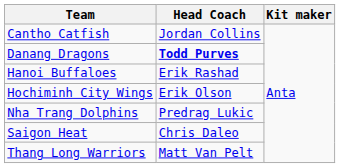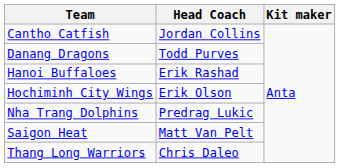 <table class="wikitable sortable">
 <tr>
 <th>Team</th>
 <th>Head Coach</th>
 <th>Kit maker</th>
 </tr>
 <tr>
 <td><a href='#'>Cantho Catfish</a></td>
 <td> <a href='#'>Jordan Collins</a></td>
 <td rowspan=7><a href='#'>Anta</a></td>
 </tr>
 <tr>
 <td><a href='#'>Danang Dragons</a></td>
-<td><strong> <a href='#'>Todd Purves</a></strong></td>
+<td> <a href='#'>Todd Purves</a></td>
 </tr>
 <tr>
 <td><a href='#'>Hanoi Buffaloes</a></td>
 <td> <a href='#'>Erik Rashad</a></td>
 </tr>
 <tr>
 <td><a href='#'>Hochiminh City Wings</a></td>
 <td> <a href='#'>Erik Olson</a></td>
 </tr>
 <tr>
 <td><a href='#'>Nha Trang Dolphins</a></td>
 <td> <a href='#'>Predrag Lukic</a></td>
 </tr>
 <tr>
 <td><a href='#'>Saigon Heat</a></td>
-<td> <a href='#'>Chris Daleo</a></td>
+<td> <a href='#'>Matt Van Pelt</a></td>
 </tr>
 <tr>
 <td><a href='#'>Thang Long Warriors</a></td>
-<td> <a href='#'>Matt Van Pelt</a></td>
+<td> <a href='#'>Chris Daleo</a></td>
 </tr>
 </table>
